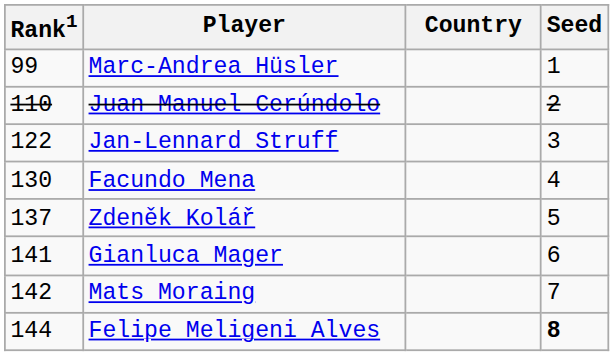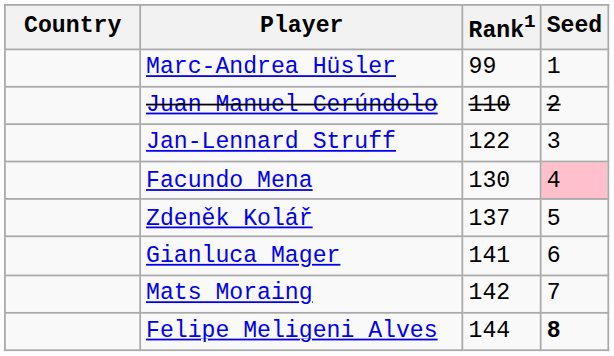 <table class="sortable wikitable">
 <tr>
+<th width="70">Country</th>
+<th width="175">Player</th>
 <th>Rank<sup>1</sup></th>
-<th width="175">Player</th>
-<th width="70">Country</th>
 <th>Seed</th>
 </tr>
 <tr>
+<td></td>
+<td><a href='#'>Marc-Andrea Hüsler</a></td>
 <td>99</td>
-<td><a href='#'>Marc-Andrea Hüsler</a></td>
-<td></td>
 <td>1</td>
 </tr>
 <tr>
+<td><s></s></td>
+<td><s><a href='#'>Juan Manuel Cerúndolo</a></s></td>
 <td><s>110</s></td>
-<td><s><a href='#'>Juan Manuel Cerúndolo</a></s></td>
-<td><s></s></td>
 <td><s>2</s></td>
 </tr>
 <tr>
+<td></td>
+<td><a href='#'>Jan-Lennard Struff</a></td>
 <td>122</td>
-<td><a href='#'>Jan-Lennard Struff</a></td>
-<td></td>
 <td>3</td>
 </tr>
 <tr>
+<td></td>
+<td><a href='#'>Facundo Mena</a></td>
 <td>130</td>
-<td><a href='#'>Facundo Mena</a></td>
-<td></td>
-<td>4</td>
+<td style="background: pink;">4</td>
 </tr>
 <tr>
+<td></td>
+<td><a href='#'>Zdeněk Kolář</a></td>
 <td>137</td>
-<td><a href='#'>Zdeněk Kolář</a></td>
-<td></td>
 <td>5</td>
 </tr>
 <tr>
+<td></td>
+<td><a href='#'>Gianluca Mager</a></td>
 <td>141</td>
-<td><a href='#'>Gianluca Mager</a></td>
-<td></td>
 <td>6</td>
 </tr>
 <tr>
+<td></td>
+<td><a href='#'>Mats Moraing</a></td>
 <td>142</td>
-<td><a href='#'>Mats Moraing</a></td>
-<td></td>
 <td>7</td>
 </tr>
 <tr>
+<td></td>
+<td><a href='#'>Felipe Meligeni Alves</a></td>
 <td>144</td>
-<td><a href='#'>Felipe Meligeni Alves</a></td>
-<td></td>
 <td><strong>8</strong></td>
 </tr>
 </table>
